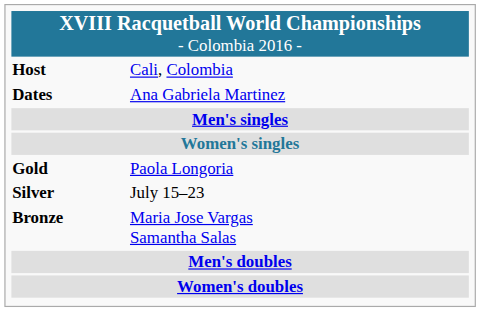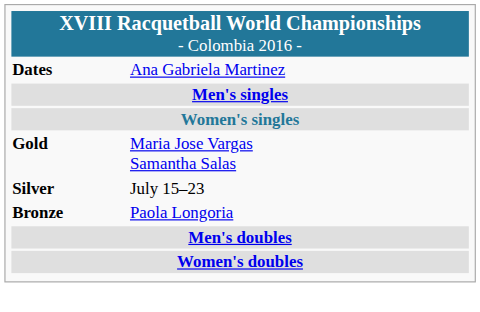 <table class="infobox" style="font-size: 90%; width: 28em;">
 <tr>
 <td colspan="2" style="background: #227799; text-align: center; color:#ffffff;"><big><strong>XVIII Racquetball World Championships</strong></big><br>- Colombia 2016 -</td>
-</tr>
-<tr style="vertical-align:top;">
-<td><strong>Host</strong></td>
-<td><a href='#'>Cali</a>, <a href='#'>Colombia</a>  </td>
 </tr>
 <tr style="vertical-align:top;">
 <td><strong>Dates</strong></td>
 <td> <a href='#'>Ana Gabriela Martinez</a></td>
 </tr>
 <tr style="vertical-align:top;">
 <td colspan="2" style="background: #dfdfdf; text-align: center; color:#227799;"><strong><a href='#'>Men's singles</a></strong></td>
 </tr>
 <tr style="vertical-align:top;">
 <td colspan="2" style="background: #dfdfdf; text-align: center; color:#227799;"><strong>Women's singles</strong></td>
 </tr>
 <tr style="vertical-align:top;">
 <td><strong>Gold</strong> </td>
-<td> <a href='#'>Paola Longoria</a></td>
+<td> <a href='#'>Maria Jose Vargas</a>  <br> <a href='#'>Samantha Salas</a></td>
 </tr>
 <tr>
 <td><strong>Silver</strong> </td>
 <td>July 15–23</td>
 </tr>
 <tr>
 <td><strong>Bronze</strong> </td>
-<td> <a href='#'>Maria Jose Vargas</a>  <br> <a href='#'>Samantha Salas</a></td>
+<td> <a href='#'>Paola Longoria</a></td>
 </tr>
 <tr style="vertical-align:top;">
 <td colspan="2" style="background: #dfdfdf; text-align: center; color:#227799;"><strong><a href='#'>Men's doubles</a></strong></td>
 </tr>
 <tr style="vertical-align:top;">
 <td colspan="2" style="background: #dfdfdf; text-align: center; color:#227799;"><strong><a href='#'>Women's doubles</a></strong></td>
 </tr>
 <tr style="vertical-align:top;">
 </tr>
 </table>
